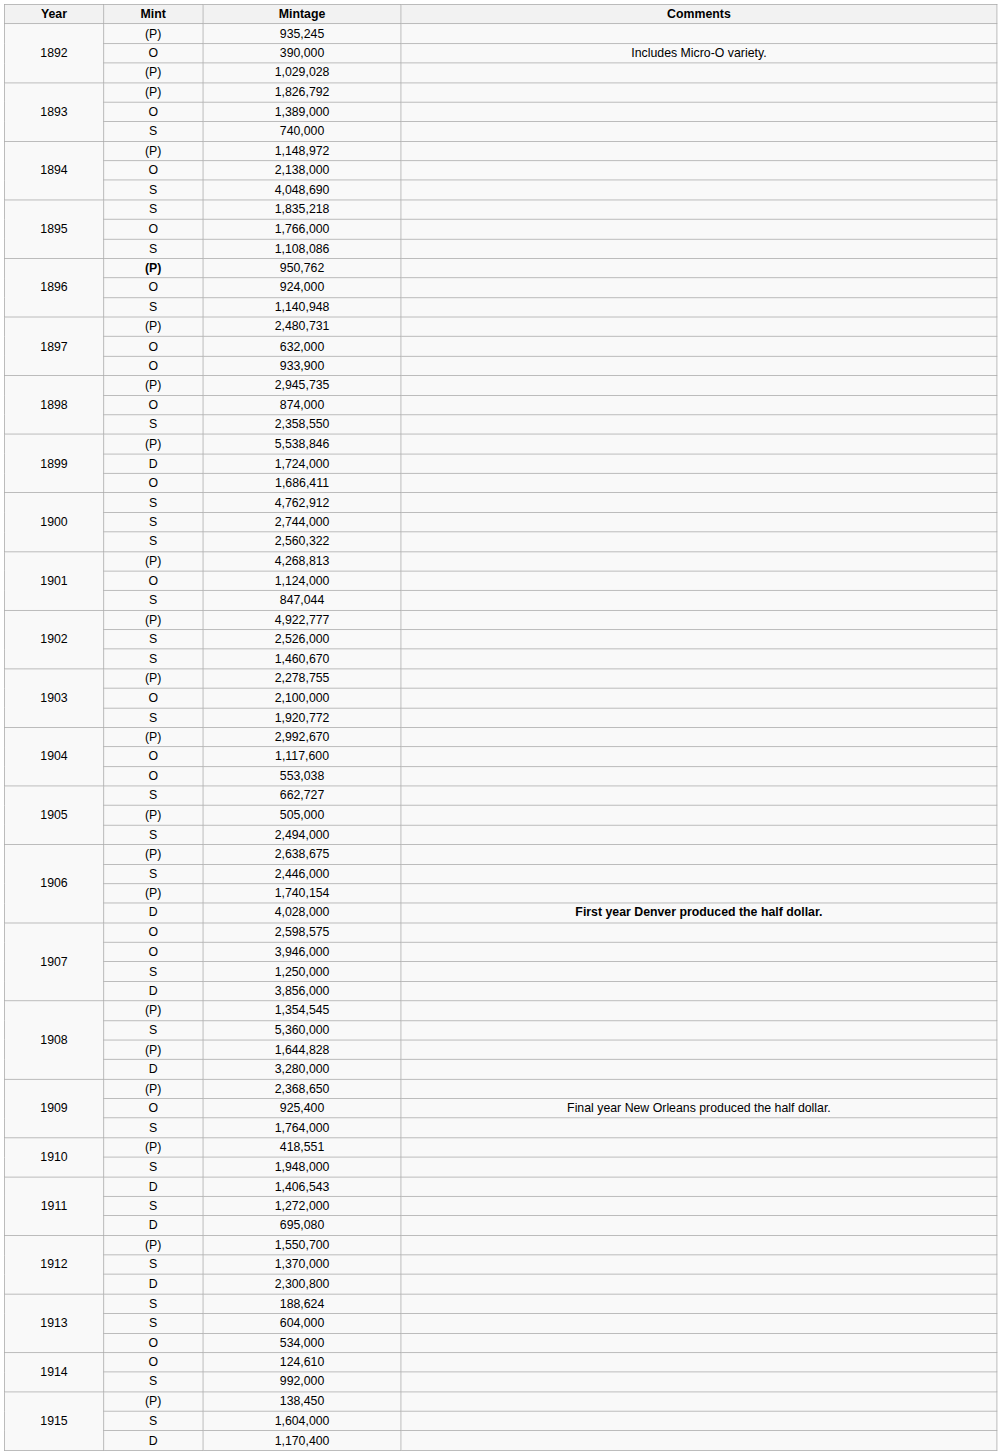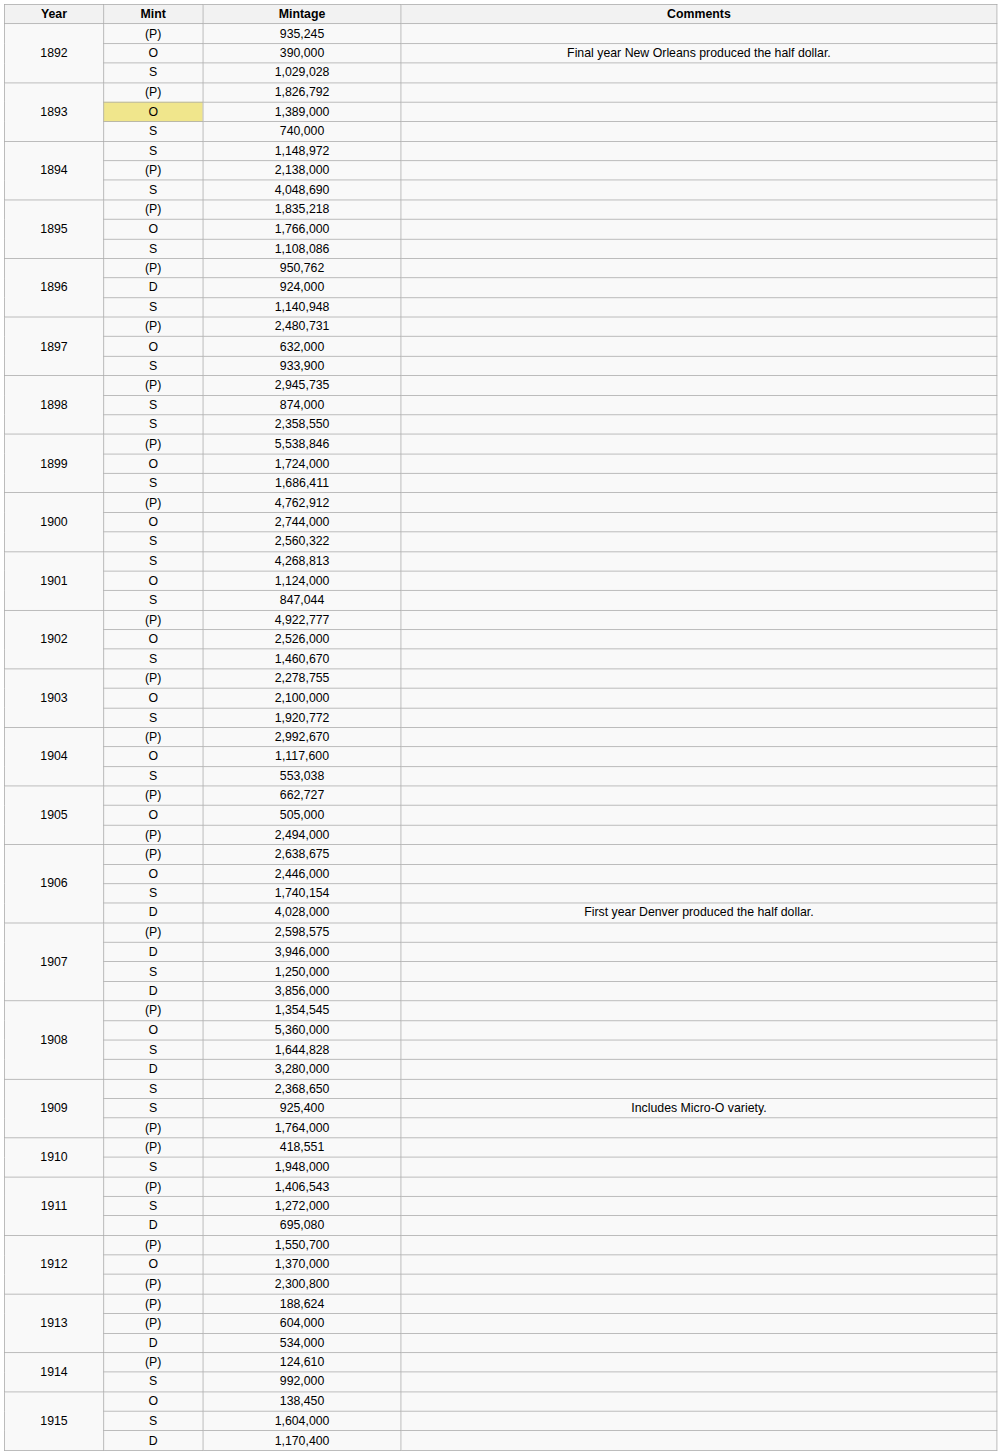 <table class="wikitable sortable" style="min-width:65%; text-align:center;">
 <tr>
 <th width="10%">Year</th>
 <th width="10%">Mint</th>
 <th width="20%">Mintage</th>
 <th width="60%">Comments</th>
 </tr>
 <tr>
 <td rowspan="3">1892</td>
 <td>(P)</td>
 <td>935,245</td>
 <td></td>
 </tr>
 <tr>
 <td>O</td>
 <td>390,000</td>
-<td>Includes Micro-O variety.</td>
+<td>Final year New Orleans produced the half dollar.</td>
 </tr>
 <tr>
-<td>(P)</td>
+<td>S</td>
 <td>1,029,028</td>
 <td></td>
 </tr>
 <tr>
 <td rowspan="3">1893</td>
 <td>(P)</td>
 <td>1,826,792</td>
 <td></td>
 </tr>
 <tr>
-<td>O</td>
+<td style="background: khaki;">O</td>
 <td>1,389,000</td>
 <td></td>
 </tr>
 <tr>
 <td>S</td>
 <td>740,000</td>
 <td></td>
 </tr>
 <tr>
 <td rowspan="3">1894</td>
-<td>(P)</td>
+<td>S</td>
 <td>1,148,972</td>
 <td></td>
 </tr>
 <tr>
-<td>O</td>
+<td>(P)</td>
 <td>2,138,000</td>
 <td></td>
 </tr>
 <tr>
 <td>S</td>
 <td>4,048,690</td>
 <td></td>
 </tr>
 <tr>
 <td rowspan="3">1895</td>
-<td>S</td>
+<td>(P)</td>
 <td>1,835,218</td>
 <td></td>
 </tr>
 <tr>
 <td>O</td>
 <td>1,766,000</td>
 <td></td>
 </tr>
 <tr>
 <td>S</td>
 <td>1,108,086</td>
 <td></td>
 </tr>
 <tr>
 <td rowspan="3">1896</td>
-<td><strong>(P)</strong></td>
+<td>(P)</td>
 <td>950,762</td>
 <td></td>
 </tr>
 <tr>
-<td>O</td>
+<td>D</td>
 <td>924,000</td>
 <td></td>
 </tr>
 <tr>
 <td>S</td>
 <td>1,140,948</td>
 <td></td>
 </tr>
 <tr>
 <td rowspan="3">1897</td>
 <td>(P)</td>
 <td>2,480,731</td>
 <td></td>
 </tr>
 <tr>
 <td>O</td>
 <td>632,000</td>
 <td></td>
 </tr>
 <tr>
-<td>O</td>
+<td>S</td>
 <td>933,900</td>
 <td></td>
 </tr>
 <tr>
 <td rowspan="3">1898</td>
 <td>(P)</td>
 <td>2,945,735</td>
 <td></td>
 </tr>
 <tr>
-<td>O</td>
+<td>S</td>
 <td>874,000</td>
 <td></td>
 </tr>
 <tr>
 <td>S</td>
 <td>2,358,550</td>
 <td></td>
 </tr>
 <tr>
 <td rowspan="3">1899</td>
 <td>(P)</td>
 <td>5,538,846</td>
 <td></td>
 </tr>
 <tr>
-<td>D</td>
+<td>O</td>
 <td>1,724,000</td>
 <td></td>
 </tr>
 <tr>
-<td>O</td>
+<td>S</td>
 <td>1,686,411</td>
 <td></td>
 </tr>
 <tr>
 <td rowspan="3">1900</td>
-<td>S</td>
+<td>(P)</td>
 <td>4,762,912</td>
 <td></td>
 </tr>
 <tr>
-<td>S</td>
+<td>O</td>
 <td>2,744,000</td>
 <td></td>
 </tr>
 <tr>
 <td>S</td>
 <td>2,560,322</td>
 <td></td>
 </tr>
 <tr>
 <td rowspan="3">1901</td>
-<td>(P)</td>
+<td>S</td>
 <td>4,268,813</td>
 <td></td>
 </tr>
 <tr>
 <td>O</td>
 <td>1,124,000</td>
 <td></td>
 </tr>
 <tr>
 <td>S</td>
 <td>847,044</td>
 <td></td>
 </tr>
 <tr>
 <td rowspan="3">1902</td>
 <td>(P)</td>
 <td>4,922,777</td>
 <td></td>
 </tr>
 <tr>
-<td>S</td>
+<td>O</td>
 <td>2,526,000</td>
 <td></td>
 </tr>
 <tr>
 <td>S</td>
 <td>1,460,670</td>
 <td></td>
 </tr>
 <tr>
 <td rowspan="3">1903</td>
 <td>(P)</td>
 <td>2,278,755</td>
 <td></td>
 </tr>
 <tr>
 <td>O</td>
 <td>2,100,000</td>
 <td></td>
 </tr>
 <tr>
 <td>S</td>
 <td>1,920,772</td>
 <td></td>
 </tr>
 <tr>
 <td rowspan="3">1904</td>
 <td>(P)</td>
 <td>2,992,670</td>
 <td></td>
 </tr>
 <tr>
 <td>O</td>
 <td>1,117,600</td>
 <td></td>
 </tr>
 <tr>
-<td>O</td>
+<td>S</td>
 <td>553,038</td>
 <td></td>
 </tr>
 <tr>
 <td rowspan="3">1905</td>
-<td>S</td>
+<td>(P)</td>
 <td>662,727</td>
 <td></td>
 </tr>
 <tr>
-<td>(P)</td>
+<td>O</td>
 <td>505,000</td>
 <td></td>
 </tr>
 <tr>
-<td>S</td>
+<td>(P)</td>
 <td>2,494,000</td>
 <td></td>
 </tr>
 <tr>
 <td rowspan="4">1906</td>
 <td>(P)</td>
 <td>2,638,675</td>
 <td></td>
 </tr>
 <tr>
-<td>S</td>
+<td>O</td>
 <td>2,446,000</td>
 <td></td>
 </tr>
 <tr>
-<td>(P)</td>
+<td>S</td>
 <td>1,740,154</td>
 <td></td>
 </tr>
 <tr>
 <td>D</td>
 <td>4,028,000</td>
-<td><strong>First year Denver produced the half dollar.</strong></td>
+<td>First year Denver produced the half dollar.</td>
 </tr>
 <tr>
 <td rowspan="4">1907</td>
-<td>O</td>
+<td>(P)</td>
 <td>2,598,575</td>
 <td></td>
 </tr>
 <tr>
-<td>O</td>
+<td>D</td>
 <td>3,946,000</td>
 <td></td>
 </tr>
 <tr>
 <td>S</td>
 <td>1,250,000</td>
 <td></td>
 </tr>
 <tr>
 <td>D</td>
 <td>3,856,000</td>
 <td></td>
 </tr>
 <tr>
 <td rowspan="4">1908</td>
 <td>(P)</td>
 <td>1,354,545</td>
 <td></td>
 </tr>
 <tr>
-<td>S</td>
+<td>O</td>
 <td>5,360,000</td>
 <td></td>
 </tr>
 <tr>
-<td>(P)</td>
+<td>S</td>
 <td>1,644,828</td>
 <td></td>
 </tr>
 <tr>
 <td>D</td>
 <td>3,280,000</td>
 <td></td>
 </tr>
 <tr>
 <td rowspan="3">1909</td>
-<td>(P)</td>
+<td>S</td>
 <td>2,368,650</td>
 <td></td>
 </tr>
 <tr>
-<td>O</td>
+<td>S</td>
 <td>925,400</td>
-<td>Final year New Orleans produced the half dollar.</td>
+<td>Includes Micro-O variety.</td>
 </tr>
 <tr>
-<td>S</td>
+<td>(P)</td>
 <td>1,764,000</td>
 <td></td>
 </tr>
 <tr>
 <td rowspan="2">1910</td>
 <td>(P)</td>
 <td>418,551</td>
 <td></td>
 </tr>
 <tr>
 <td>S</td>
 <td>1,948,000</td>
 <td></td>
 </tr>
 <tr>
 <td rowspan="3">1911</td>
-<td>D</td>
+<td>(P)</td>
 <td>1,406,543</td>
 <td></td>
 </tr>
 <tr>
 <td>S</td>
 <td>1,272,000</td>
 <td></td>
 </tr>
 <tr>
 <td>D</td>
 <td>695,080</td>
 <td></td>
 </tr>
 <tr>
 <td rowspan="3">1912</td>
 <td>(P)</td>
 <td>1,550,700</td>
 <td></td>
 </tr>
 <tr>
-<td>S</td>
+<td>O</td>
 <td>1,370,000</td>
 <td></td>
 </tr>
 <tr>
-<td>D</td>
+<td>(P)</td>
 <td>2,300,800</td>
 <td></td>
 </tr>
 <tr>
 <td rowspan="3">1913</td>
-<td>S</td>
+<td>(P)</td>
 <td>188,624</td>
 <td></td>
 </tr>
 <tr>
-<td>S</td>
+<td>(P)</td>
 <td>604,000</td>
 <td></td>
 </tr>
 <tr>
-<td>O</td>
+<td>D</td>
 <td>534,000</td>
 <td></td>
 </tr>
 <tr>
 <td rowspan="2">1914</td>
-<td>O</td>
+<td>(P)</td>
 <td>124,610</td>
 <td></td>
 </tr>
 <tr>
 <td>S</td>
 <td>992,000</td>
 <td></td>
 </tr>
 <tr>
 <td rowspan="3">1915</td>
-<td>(P)</td>
+<td>O</td>
 <td>138,450</td>
 <td></td>
 </tr>
 <tr>
 <td>S</td>
 <td>1,604,000</td>
 <td></td>
 </tr>
 <tr>
 <td>D</td>
 <td>1,170,400</td>
 <td></td>
 </tr>
 </table>
